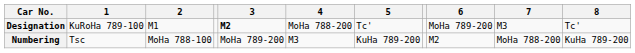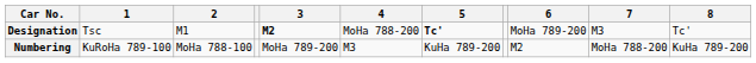 <table class="wikitable">
 <tr>
 <th>Car No.</th>
 <th>1</th>
 <th>2</th>
 <th></th>
 <th>3</th>
 <th>4</th>
 <th>5</th>
 <th></th>
 <th>6</th>
 <th>7</th>
 <th>8</th>
 </tr>
 <tr>
 <th>Designation</th>
-<td>KuRoHa 789-100</td>
+<td>Tsc</td>
 <td>M1</td>
 <td></td>
 <td><strong>M2</strong></td>
 <td>MoHa 788-200</td>
-<td>Tc'</td>
+<td><strong>Tc'</strong></td>
 <td></td>
 <td>MoHa 789-200</td>
 <td>M3</td>
 <td>Tc'</td>
 </tr>
 <tr>
 <th>Numbering</th>
-<td>Tsc</td>
+<td>KuRoHa 789-100</td>
 <td>MoHa 788-100</td>
 <td></td>
 <td>MoHa 789-200</td>
 <td>M3</td>
 <td>KuHa 789-200</td>
 <td></td>
 <td>M2</td>
 <td>MoHa 788-200</td>
 <td>KuHa 789-200</td>
 </tr>
 </table>
